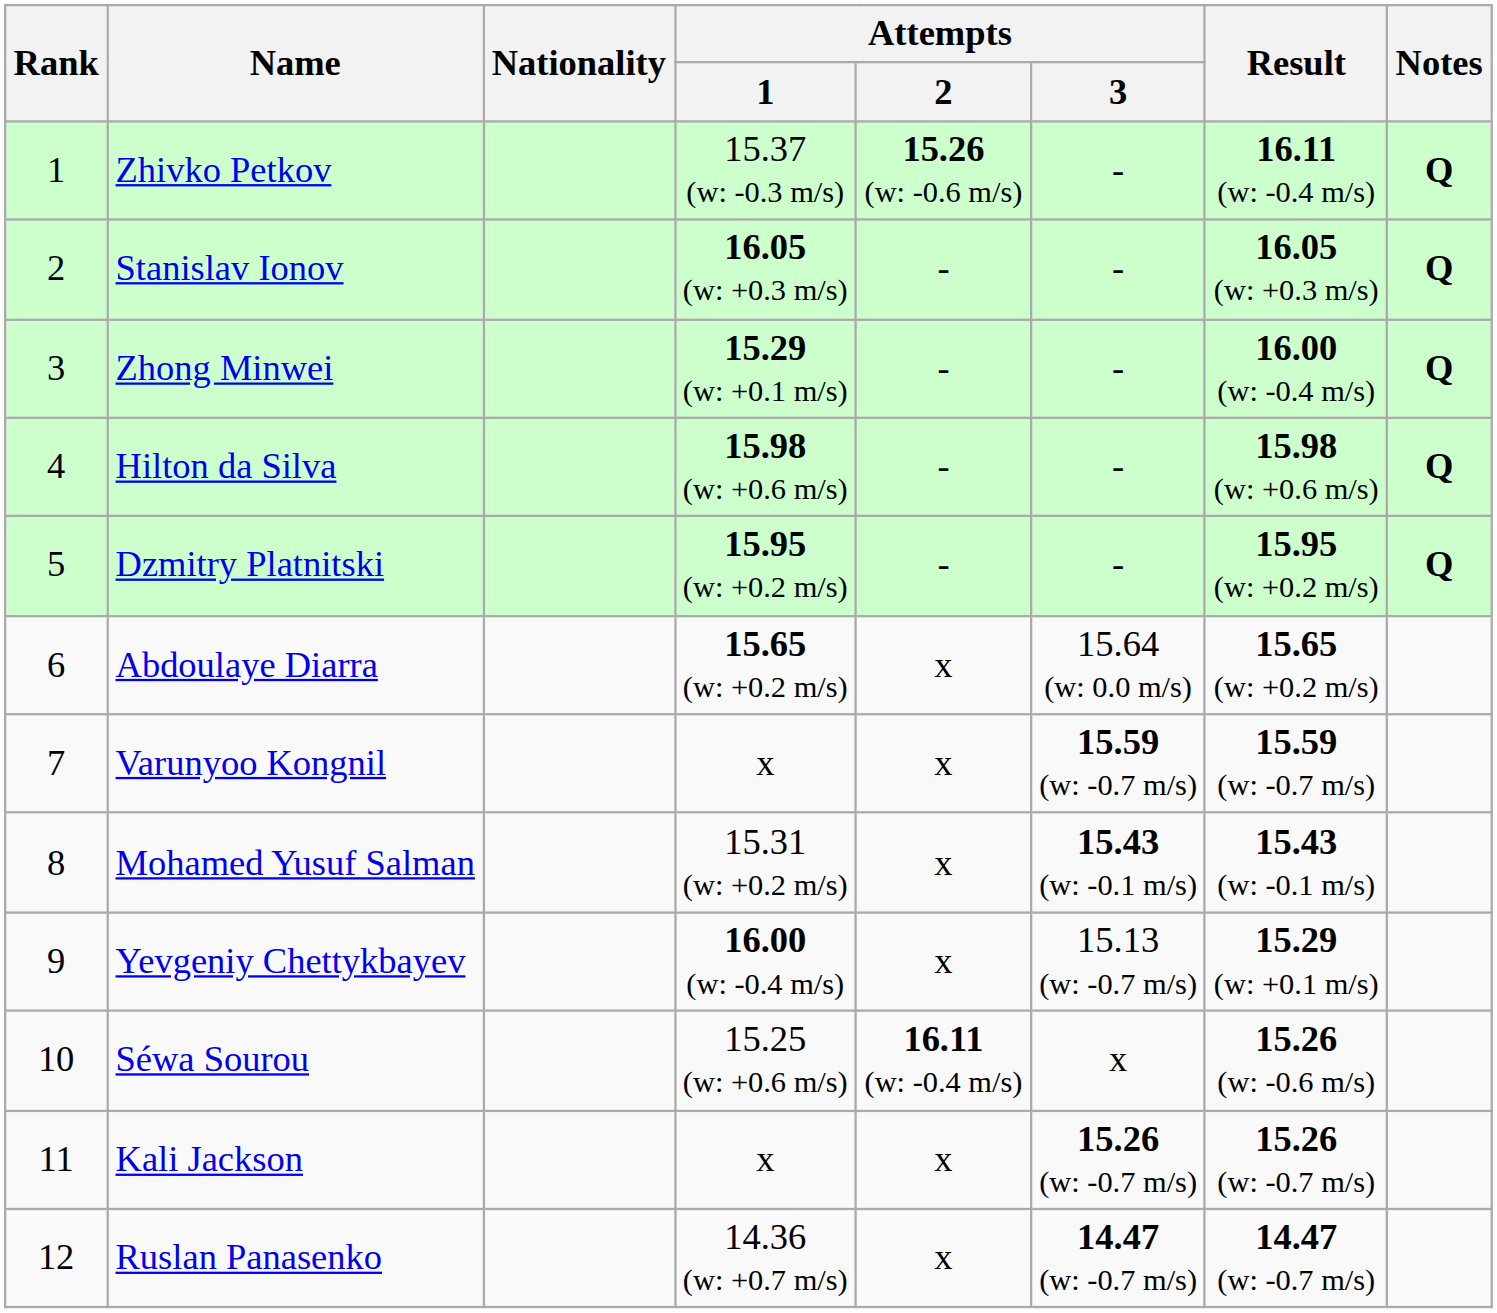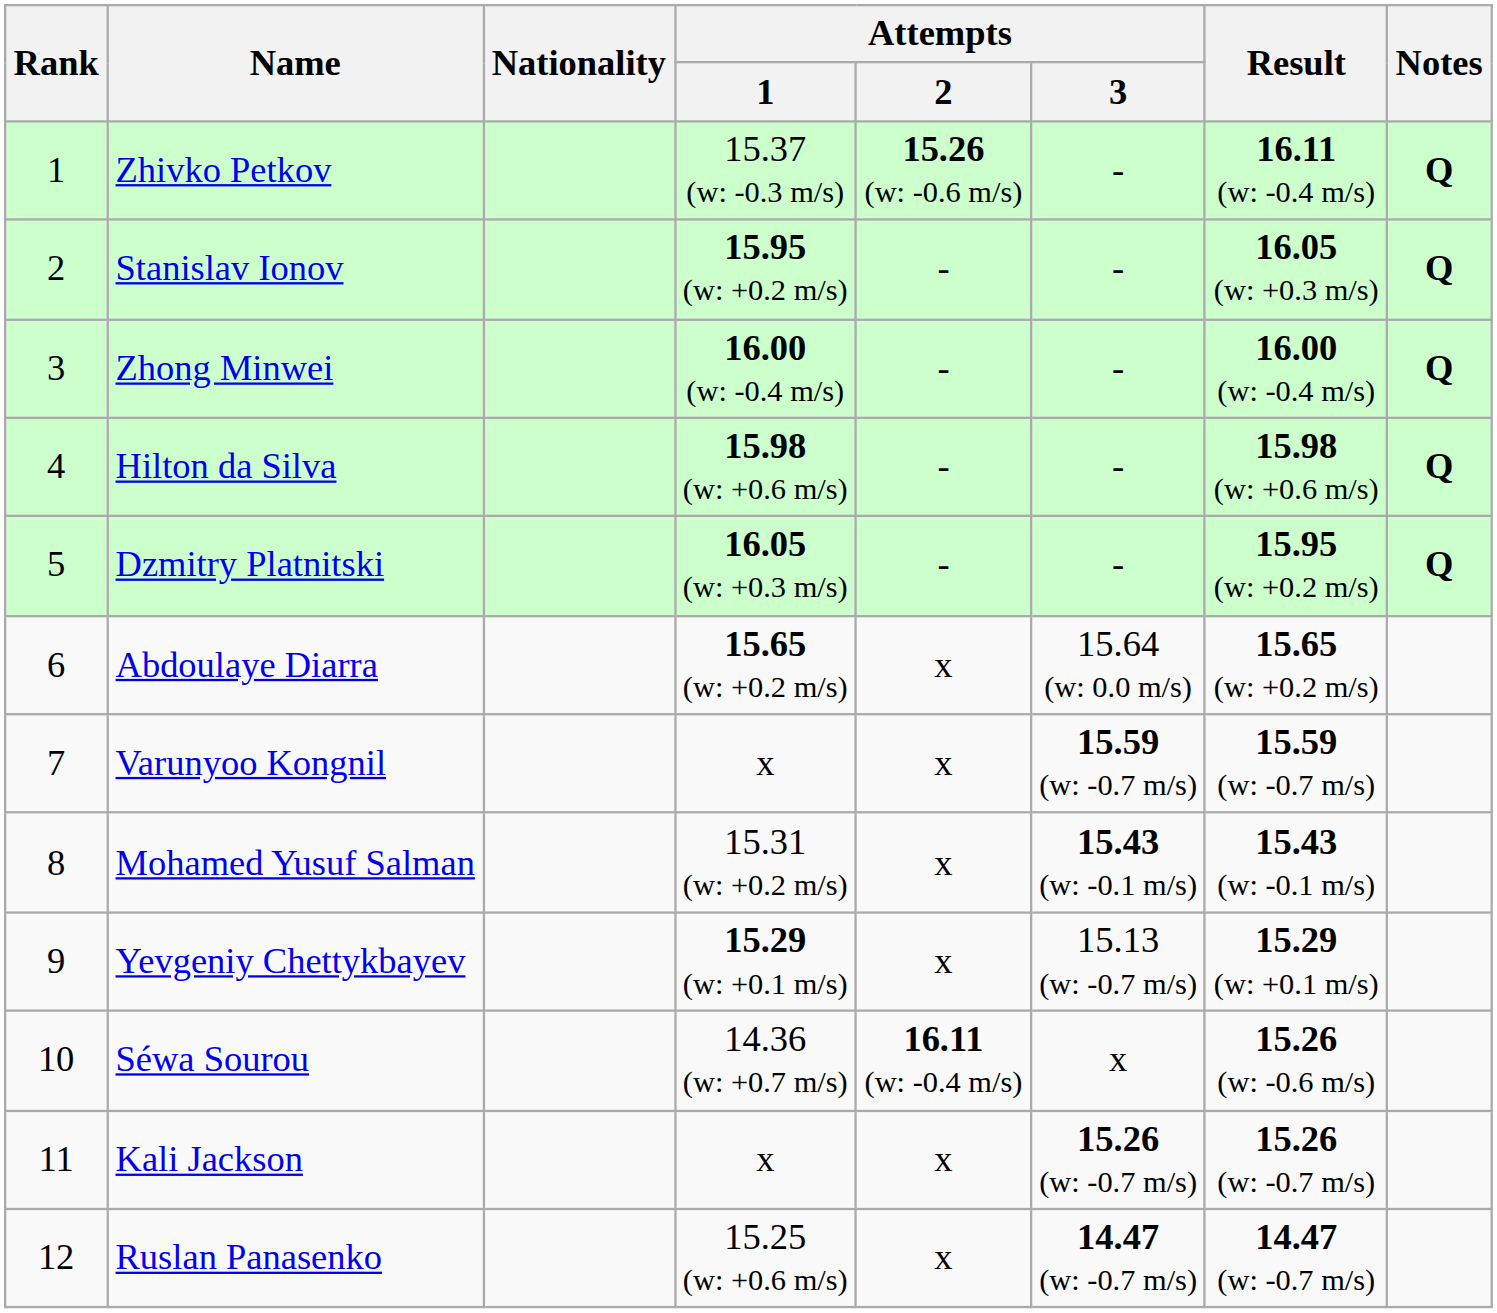 <table class="wikitable sortable" style="text-align:center">
 <tr>
 <th rowspan=2>Rank</th>
 <th rowspan=2>Name</th>
 <th rowspan=2>Nationality</th>
 <th colspan=3>Attempts</th>
 <th rowspan=2>Result</th>
 <th rowspan=2>Notes</th>
 </tr>
 <tr>
 <th>1</th>
 <th>2</th>
 <th>3</th>
 </tr>
 <tr bgcolor=ccffcc>
 <td>1</td>
 <td align=left><a href='#'>Zhivko Petkov</a></td>
 <td align=left></td>
 <td>15.37<br><small>(w: -0.3 m/s)</small></td>
 <td><strong>15.26</strong><br><small>(w: -0.6 m/s)</small></td>
 <td>-</td>
 <td><strong>16.11</strong> <br><small>(w: -0.4 m/s)</small></td>
 <td><strong>Q</strong></td>
 </tr>
 <tr bgcolor=ccffcc>
 <td>2</td>
 <td align=left><a href='#'>Stanislav Ionov</a></td>
 <td align=left></td>
-<td><strong>16.05</strong><br><small>(w: +0.3 m/s)</small></td>
+<td><strong>15.95</strong><br><small>(w: +0.2 m/s)</small></td>
 <td>-</td>
 <td>-</td>
 <td><strong>16.05</strong> <br><small>(w: +0.3 m/s)</small></td>
 <td><strong>Q</strong></td>
 </tr>
 <tr bgcolor=ccffcc>
 <td>3</td>
 <td align=left><a href='#'>Zhong Minwei</a></td>
 <td align=left></td>
-<td><strong>15.29</strong><br><small>(w: +0.1 m/s)</small></td>
+<td><strong>16.00</strong><br><small>(w: -0.4 m/s)</small></td>
 <td>-</td>
 <td>-</td>
 <td><strong>16.00</strong> <br><small>(w: -0.4 m/s)</small></td>
 <td><strong>Q</strong></td>
 </tr>
 <tr bgcolor=ccffcc>
 <td>4</td>
 <td align=left><a href='#'>Hilton da Silva</a></td>
 <td align=left></td>
 <td><strong>15.98</strong><br><small>(w: +0.6 m/s)</small></td>
 <td>-</td>
 <td>-</td>
 <td><strong>15.98</strong> <br><small>(w: +0.6 m/s)</small></td>
 <td><strong>Q</strong></td>
 </tr>
 <tr bgcolor=ccffcc>
 <td>5</td>
 <td align=left><a href='#'>Dzmitry Platnitski</a></td>
 <td align=left></td>
-<td><strong>15.95</strong><br><small>(w: +0.2 m/s)</small></td>
+<td><strong>16.05</strong><br><small>(w: +0.3 m/s)</small></td>
 <td>-</td>
 <td>-</td>
 <td><strong>15.95</strong> <br><small>(w: +0.2 m/s)</small></td>
 <td><strong>Q</strong></td>
 </tr>
 <tr>
 <td>6</td>
 <td align=left><a href='#'>Abdoulaye Diarra</a></td>
 <td align=left></td>
 <td><strong>15.65</strong><br><small>(w: +0.2 m/s)</small></td>
 <td>x</td>
 <td>15.64<br><small>(w: 0.0 m/s)</small></td>
 <td><strong>15.65</strong> <br><small>(w: +0.2 m/s)</small></td>
 <td></td>
 </tr>
 <tr>
 <td>7</td>
 <td align=left><a href='#'>Varunyoo Kongnil</a></td>
 <td align=left></td>
 <td>x</td>
 <td>x</td>
 <td><strong>15.59</strong><br><small>(w: -0.7 m/s)</small></td>
 <td><strong>15.59</strong> <br><small>(w: -0.7 m/s)</small></td>
 <td></td>
 </tr>
 <tr>
 <td>8</td>
 <td align=left><a href='#'>Mohamed Yusuf Salman</a></td>
 <td align=left></td>
 <td>15.31<br><small>(w: +0.2 m/s)</small></td>
 <td>x</td>
 <td><strong>15.43</strong><br><small>(w: -0.1 m/s)</small></td>
 <td><strong>15.43</strong> <br><small>(w: -0.1 m/s)</small></td>
 <td></td>
 </tr>
 <tr>
 <td>9</td>
 <td align=left><a href='#'>Yevgeniy Chettykbayev</a></td>
 <td align=left></td>
-<td><strong>16.00</strong><br><small>(w: -0.4 m/s)</small></td>
+<td><strong>15.29</strong><br><small>(w: +0.1 m/s)</small></td>
 <td>x</td>
 <td>15.13<br><small>(w: -0.7 m/s)</small></td>
 <td><strong>15.29</strong> <br><small>(w: +0.1 m/s)</small></td>
 <td></td>
 </tr>
 <tr>
 <td>10</td>
 <td align=left><a href='#'>Séwa Sourou</a></td>
 <td align=left></td>
-<td>15.25<br><small>(w: +0.6 m/s)</small></td>
+<td>14.36<br><small>(w: +0.7 m/s)</small></td>
 <td><strong>16.11</strong><br><small>(w: -0.4 m/s)</small></td>
 <td>x</td>
 <td><strong>15.26</strong> <br><small>(w: -0.6 m/s)</small></td>
 <td></td>
 </tr>
 <tr>
 <td>11</td>
 <td align=left><a href='#'>Kali Jackson</a></td>
 <td align=left></td>
 <td>x</td>
 <td>x</td>
 <td><strong>15.26</strong><br><small>(w: -0.7 m/s)</small></td>
 <td><strong>15.26</strong> <br><small>(w: -0.7 m/s)</small></td>
 <td></td>
 </tr>
 <tr>
 <td>12</td>
 <td align=left><a href='#'>Ruslan Panasenko</a></td>
 <td align=left></td>
-<td>14.36<br><small>(w: +0.7 m/s)</small></td>
+<td>15.25<br><small>(w: +0.6 m/s)</small></td>
 <td>x</td>
 <td><strong>14.47</strong><br><small>(w: -0.7 m/s)</small></td>
 <td><strong>14.47</strong> <br><small>(w: -0.7 m/s)</small></td>
 <td></td>
 </tr>
 </table>
